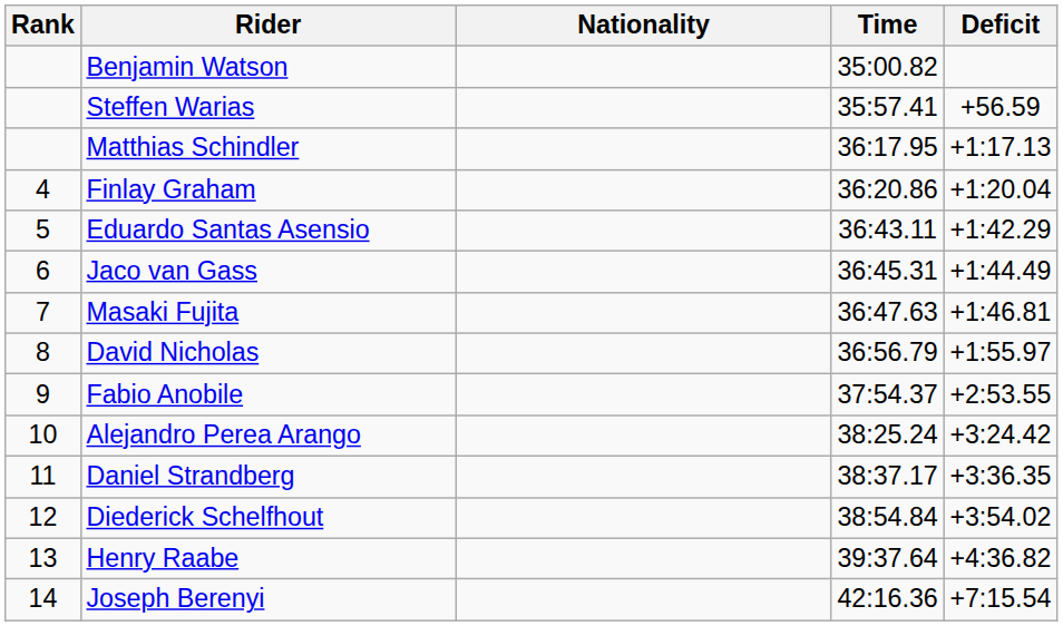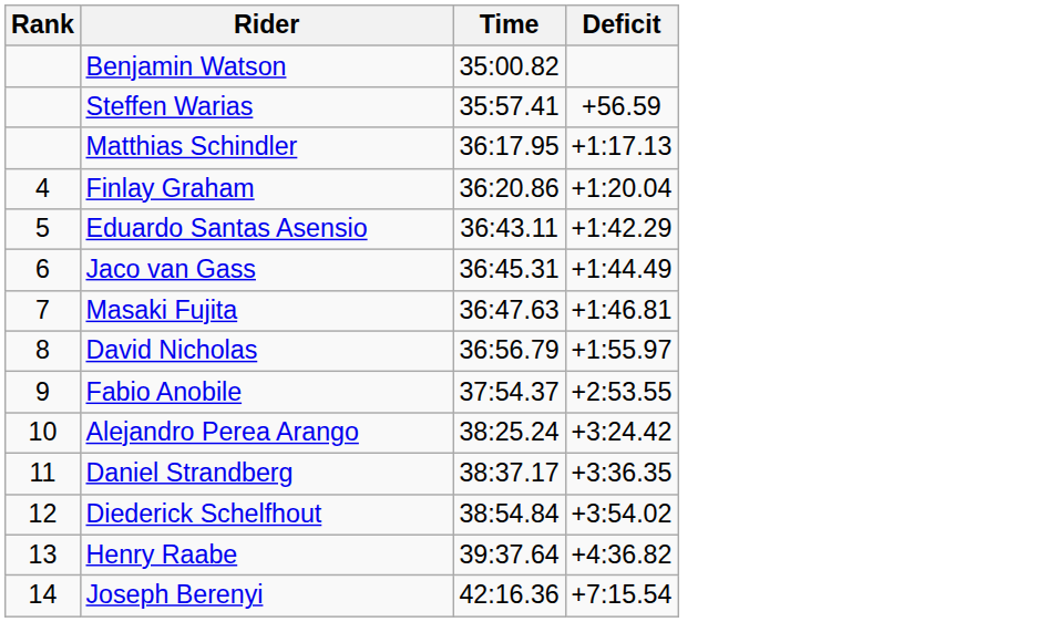 <table class="wikitable sortable" style="text-align:center">
 <tr style="background:#efefef;">
 <th width="30">Rank</th>
 <th width="225">Rider</th>
-<th width="225">Nationality</th>
 <th width="55">Time</th>
 <th width="55">Deficit</th>
 </tr>
 <tr>
 <td></td>
 <td align="left"><a href='#'>Benjamin Watson</a></td>
-<td align="left"></td>
 <td>35:00.82</td>
 <td></td>
 </tr>
 <tr>
 <td></td>
 <td align="left"><a href='#'>Steffen Warias</a></td>
-<td align="left"></td>
 <td>35:57.41</td>
 <td>+56.59</td>
 </tr>
 <tr>
 <td></td>
 <td align="left"><a href='#'>Matthias Schindler</a></td>
-<td align="left"></td>
 <td>36:17.95</td>
 <td>+1:17.13</td>
 </tr>
 <tr>
 <td>4</td>
 <td align="left"><a href='#'>Finlay Graham</a></td>
-<td align="left"></td>
 <td>36:20.86</td>
 <td>+1:20.04</td>
 </tr>
 <tr>
 <td>5</td>
 <td align="left"><a href='#'>Eduardo Santas Asensio</a></td>
-<td align="left"></td>
 <td>36:43.11</td>
 <td>+1:42.29</td>
 </tr>
 <tr>
 <td>6</td>
 <td align="left"><a href='#'>Jaco van Gass</a></td>
-<td align="left"></td>
 <td>36:45.31</td>
 <td>+1:44.49</td>
 </tr>
 <tr>
 <td>7</td>
 <td align="left"><a href='#'>Masaki Fujita</a></td>
-<td align="left"></td>
 <td>36:47.63</td>
 <td>+1:46.81</td>
 </tr>
 <tr>
 <td>8</td>
 <td align="left"><a href='#'>David Nicholas</a></td>
-<td align="left"></td>
 <td>36:56.79</td>
 <td>+1:55.97</td>
 </tr>
 <tr>
 <td>9</td>
 <td align="left"><a href='#'>Fabio Anobile</a></td>
-<td align="left"></td>
 <td>37:54.37</td>
 <td>+2:53.55</td>
 </tr>
 <tr>
 <td>10</td>
 <td align="left"><a href='#'>Alejandro Perea Arango</a></td>
-<td align="left"></td>
 <td>38:25.24</td>
 <td>+3:24.42</td>
 </tr>
 <tr>
 <td>11</td>
 <td align="left"><a href='#'>Daniel Strandberg</a></td>
-<td align="left"></td>
 <td>38:37.17</td>
 <td>+3:36.35</td>
 </tr>
 <tr>
 <td>12</td>
 <td align="left"><a href='#'>Diederick Schelfhout</a></td>
-<td align="left"></td>
 <td>38:54.84</td>
 <td>+3:54.02</td>
 </tr>
 <tr>
 <td>13</td>
 <td align="left"><a href='#'>Henry Raabe</a></td>
-<td align="left"></td>
 <td>39:37.64</td>
 <td>+4:36.82</td>
 </tr>
 <tr>
 <td>14</td>
 <td align="left"><a href='#'>Joseph Berenyi</a></td>
-<td align="left"></td>
 <td>42:16.36</td>
 <td>+7:15.54</td>
 </tr>
 </table>
